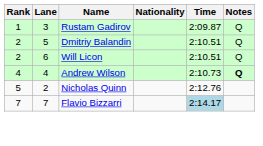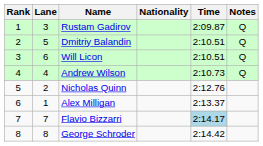 <table class="wikitable sortable" style="text-align:center">
 <tr>
 <th>Rank</th>
 <th>Lane</th>
 <th>Name</th>
 <th>Nationality</th>
 <th>Time</th>
 <th>Notes</th>
 </tr>
 <tr bgcolor=ccffcc>
 <td>1</td>
 <td>3</td>
 <td align="left"><a href='#'>Rustam Gadirov</a></td>
 <td align="left"></td>
 <td>2:09.87</td>
 <td>Q</td>
 </tr>
 <tr bgcolor=ccffcc>
 <td>2</td>
 <td>5</td>
 <td align="left"><a href='#'>Dmitriy Balandin</a></td>
 <td align="left"></td>
 <td>2:10.51</td>
 <td>Q</td>
 </tr>
 <tr bgcolor=ccffcc>
-<td>2</td>
+<td>3</td>
 <td>6</td>
 <td align="left"><a href='#'>Will Licon</a></td>
 <td align="left"></td>
 <td>2:10.51</td>
 <td>Q</td>
 </tr>
 <tr bgcolor=ccffcc>
 <td>4</td>
 <td>4</td>
 <td align="left"><a href='#'>Andrew Wilson</a></td>
 <td align="left"></td>
 <td>2:10.73</td>
-<td><strong>Q</strong></td>
+<td>Q</td>
 </tr>
 <tr>
 <td>5</td>
 <td>2</td>
 <td align="left"><a href='#'>Nicholas Quinn</a></td>
 <td align="left"></td>
 <td>2:12.76</td>
 <td></td>
 </tr>
 <tr>
+<td>6</td>
+<td>1</td>
+<td align="left"><a href='#'>Alex Milligan</a></td>
+<td align="left"></td>
+<td>2:13.37</td>
+<td></td>
+</tr>
+<tr>
 <td>7</td>
 <td>7</td>
 <td align="left"><a href='#'>Flavio Bizzarri</a></td>
 <td align="left"></td>
 <td style="background: lightblue;">2:14.17</td>
 <td></td>
 </tr>
+<tr>
+<td>8</td>
+<td>8</td>
+<td align="left"><a href='#'>George Schroder</a></td>
+<td align="left"></td>
+<td>2:14.42</td>
+<td></td>
+</tr>
 </table>
